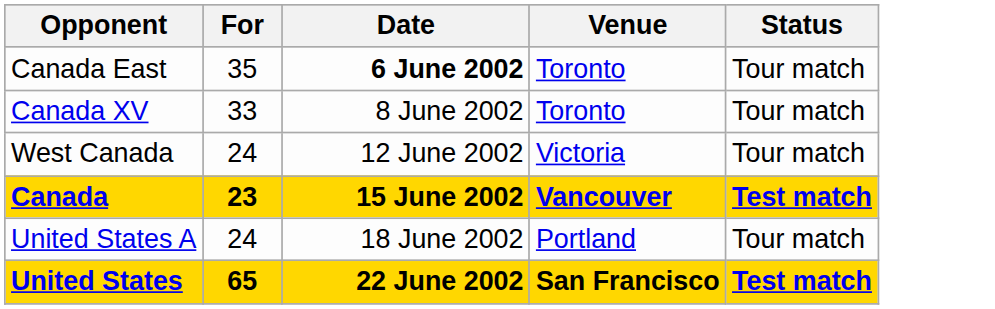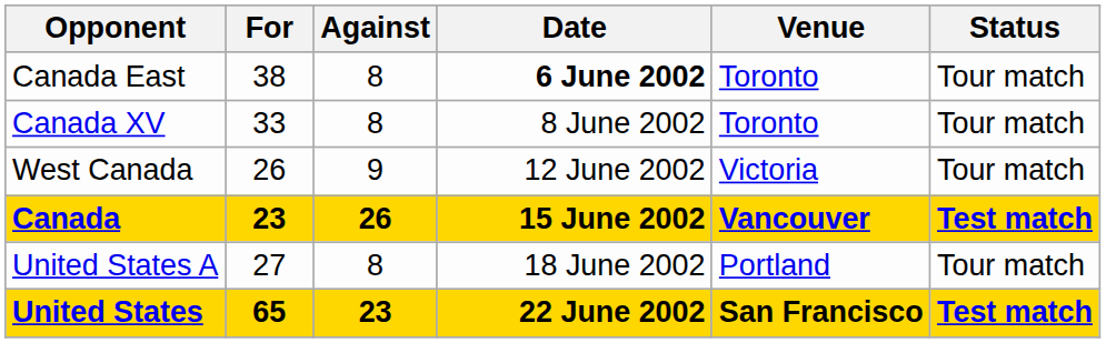 <table class=wikitable>
 <tr>
 <th>Opponent</th>
 <th>For</th>
+<th>Against</th>
 <th>Date</th>
 <th>Venue</th>
 <th>Status</th>
 </tr>
 <tr bgcolor=#fdfdfd>
 <td>Canada East</td>
-<td align=center width=40>35</td>
+<td align=center width=40>38</td>
+<td align=center width=40>8</td>
 <td width=140 align=right><strong>6 June 2002</strong></td>
 <td><a href='#'>Toronto</a></td>
 <td>Tour match</td>
 </tr>
 <tr bgcolor=#fdfdfd>
 <td><a href='#'>Canada XV</a></td>
 <td align=center width=40>33</td>
+<td align=center width=40>8</td>
 <td width=140 align=right>8 June 2002</td>
 <td><a href='#'>Toronto</a></td>
 <td>Tour match</td>
 </tr>
 <tr bgcolor=#fdfdfd>
 <td>West Canada</td>
-<td align=center width=40>24</td>
+<td align=center width=40>26</td>
+<td align=center width=40>9</td>
 <td width=140 align=right>12 June 2002</td>
 <td><a href='#'>Victoria</a></td>
 <td>Tour match</td>
 </tr>
 <tr bgcolor=gold>
 <td><strong><a href='#'>Canada</a></strong></td>
 <td align=center width=40><strong>23</strong></td>
+<td align=center width=40><strong>26</strong></td>
 <td width=140 align=right><strong>15 June 2002</strong></td>
 <td><strong><a href='#'>Vancouver</a></strong></td>
 <td><strong><a href='#'>Test match</a></strong></td>
 </tr>
 <tr bgcolor=#fdfdfd>
 <td><a href='#'>United States A</a></td>
-<td align=center width=40>24</td>
+<td align=center width=40>27</td>
+<td align=center width=40>8</td>
 <td width=140 align=right>18 June 2002</td>
 <td><a href='#'>Portland</a></td>
 <td>Tour match</td>
 </tr>
 <tr bgcolor=gold>
 <td><strong><a href='#'>United States</a></strong></td>
 <td align=center width=40><strong>65</strong></td>
+<td align=center width=40><strong>23</strong></td>
 <td width=140 align=right><strong>22 June 2002</strong></td>
 <td><strong>San Francisco</strong></td>
 <td><strong><a href='#'>Test match</a></strong></td>
 </tr>
 </table>
